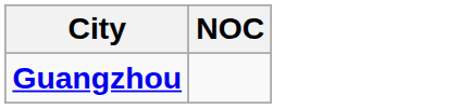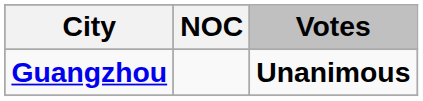 <table class="wikitable">
 <tr>
 <th>City</th>
 <th>NOC</th>
+<td bgcolor="silver" align="center"><strong>Votes</strong></td>
 </tr>
 <tr>
 <td><strong><a href='#'>Guangzhou</a></strong></td>
 <td><strong></strong></td>
+<td><strong>Unanimous</strong></td>
 </tr>
 </table>
